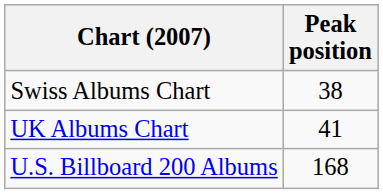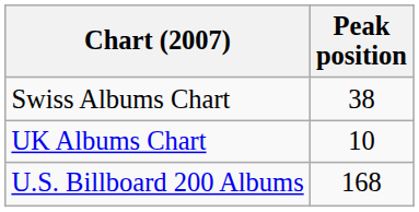 <table class="wikitable sortable">
 <tr>
 <th>Chart (2007)</th>
 <th>Peak <br> position</th>
 </tr>
 <tr>
 <td>Swiss Albums Chart</td>
 <td style="text-align:center;">38</td>
 </tr>
 <tr>
 <td><a href='#'>UK Albums Chart</a></td>
-<td style="text-align:center;">41</td>
+<td style="text-align:center;">10</td>
 </tr>
 <tr>
 <td><a href='#'>U.S. Billboard 200 Albums</a></td>
 <td style="text-align:center;">168</td>
 </tr>
 </table>
